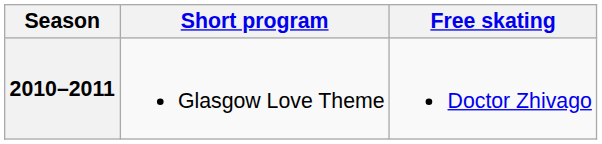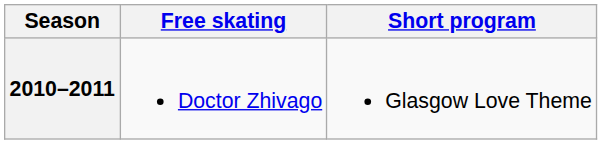 <table class="wikitable" style="text-align:center">
 <tr>
 <th>Season</th>
+<th><a href='#'>Free skating</a></th>
 <th><a href='#'>Short program</a></th>
-<th><a href='#'>Free skating</a></th>
 </tr>
 <tr>
 <th>2010–2011 <br> </th>
+<td><br><ul><li><a href='#'>Doctor Zhivago</a> <br></li></ul></td>
 <td><br><ul><li>Glasgow Love Theme <br></li></ul></td>
-<td><br><ul><li><a href='#'>Doctor Zhivago</a> <br></li></ul></td>
 </tr>
 </table>
